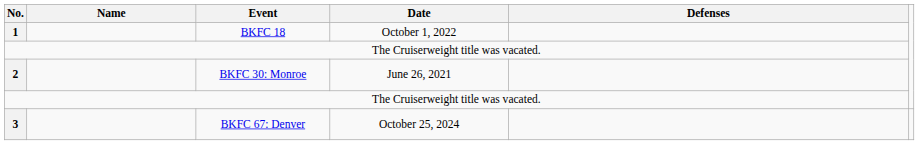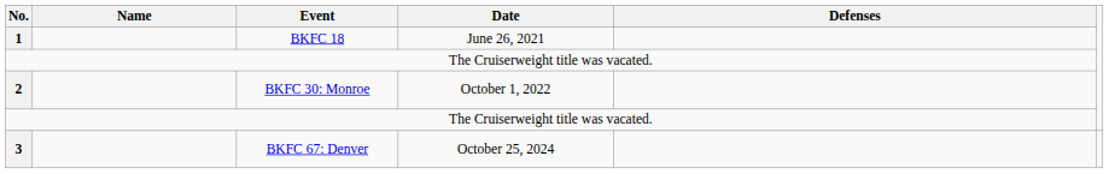 <table class="wikitable" width=100%>
 <tr>
 <th width=1%>No.</th>
 <th width=19%>Name</th>
 <th width=15%>Event</th>
 <th width=20%>Date</th>
 <th width=45%>Defenses</th>
 </tr>
 <tr>
 <th>1</th>
 <td align=left> <br></td>
 <td align=center><a href='#'>BKFC 18</a><br></td>
-<td align=center>October 1, 2022</td>
+<td align=center>June 26, 2021</td>
 <td></td>
 </tr>
 <tr>
 <td colspan=5 align=center>The Cruiserweight title was vacated.</td>
 </tr>
 <tr>
 <th>2</th>
 <td align=left> <br></td>
 <td align=center><a href='#'>BKFC 30: Monroe</a><br></td>
-<td align=center>June 26, 2021</td>
+<td align=center>October 1, 2022</td>
 <td><br><br></td>
 </tr>
 <tr>
 <td colspan=5 align=center>The Cruiserweight title was vacated.</td>
 </tr>
 <tr>
 <th>3</th>
 <td align=left> <br></td>
 <td align=center><a href='#'>BKFC 67: Denver</a><br></td>
 <td align=center>October 25, 2024</td>
 <td><br><br></td>
 <td></td>
 </tr>
 </table>
